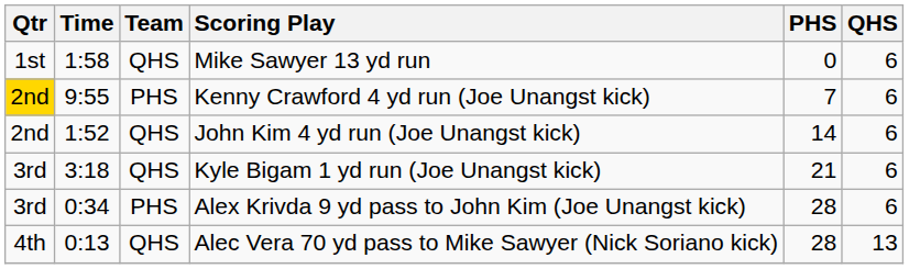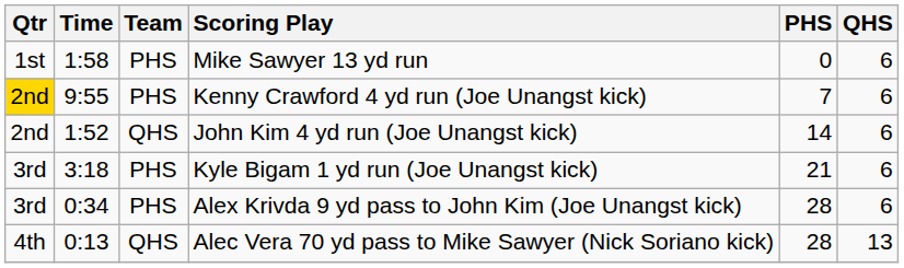 <table class="wikitable">
 <tr>
 <th style="text-align: center;">Qtr</th>
 <th style="text-align: center;">Time</th>
 <th style="text-align: center;">Team</th>
 <th style="text-align: left;">Scoring Play</th>
 <th style="text-align: right;">PHS</th>
 <th style="text-align: right;">QHS</th>
 </tr>
 <tr>
 <td style="text-align: center;">1st</td>
 <td style="text-align: center;">1:58</td>
-<td style="text-align: center;">QHS</td>
+<td style="text-align: center;">PHS</td>
 <td style="text-align: left;">Mike Sawyer 13 yd run</td>
 <td style="text-align: right;">0</td>
 <td style="text-align: right;">6</td>
 </tr>
 <tr>
 <td style="background: gold; text-align: center;">2nd</td>
 <td style="text-align: center;">9:55</td>
 <td style="text-align: center;">PHS</td>
 <td style="text-align: left;">Kenny Crawford 4 yd run (Joe Unangst kick)</td>
 <td style="text-align: right;">7</td>
 <td style="text-align: right;">6</td>
 </tr>
 <tr>
 <td style="text-align: center;">2nd</td>
 <td style="text-align: center;">1:52</td>
 <td style="text-align: center;">QHS</td>
 <td style="text-align: left;">John Kim 4 yd run (Joe Unangst kick)</td>
 <td style="text-align: right;">14</td>
 <td style="text-align: right;">6</td>
 </tr>
 <tr>
 <td style="text-align: center;">3rd</td>
 <td style="text-align: center;">3:18</td>
-<td style="text-align: center;">QHS</td>
+<td style="text-align: center;">PHS</td>
 <td style="text-align: left;">Kyle Bigam 1 yd run (Joe Unangst kick)</td>
 <td style="text-align: right;">21</td>
 <td style="text-align: right;">6</td>
 </tr>
 <tr>
 <td style="text-align: center;">3rd</td>
 <td style="text-align: center;">0:34</td>
 <td style="text-align: center;">PHS</td>
 <td style="text-align: left;">Alex Krivda 9 yd pass to John Kim (Joe Unangst kick)</td>
 <td style="text-align: right;">28</td>
 <td style="text-align: right;">6</td>
 </tr>
 <tr>
 <td style="text-align: center;">4th</td>
 <td style="text-align: center;">0:13</td>
 <td style="text-align: center;">QHS</td>
 <td style="text-align: left;">Alec Vera 70 yd pass to Mike Sawyer (Nick Soriano kick)</td>
 <td style="text-align: right;">28</td>
 <td style="text-align: right;">13</td>
 </tr>
 <tr>
 </tr>
 </table>
